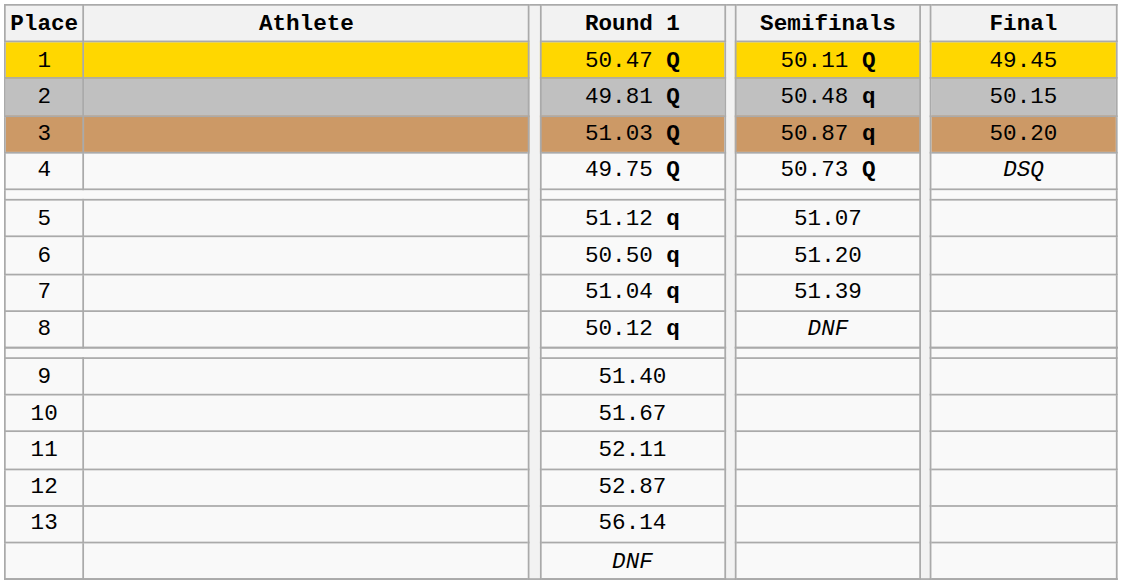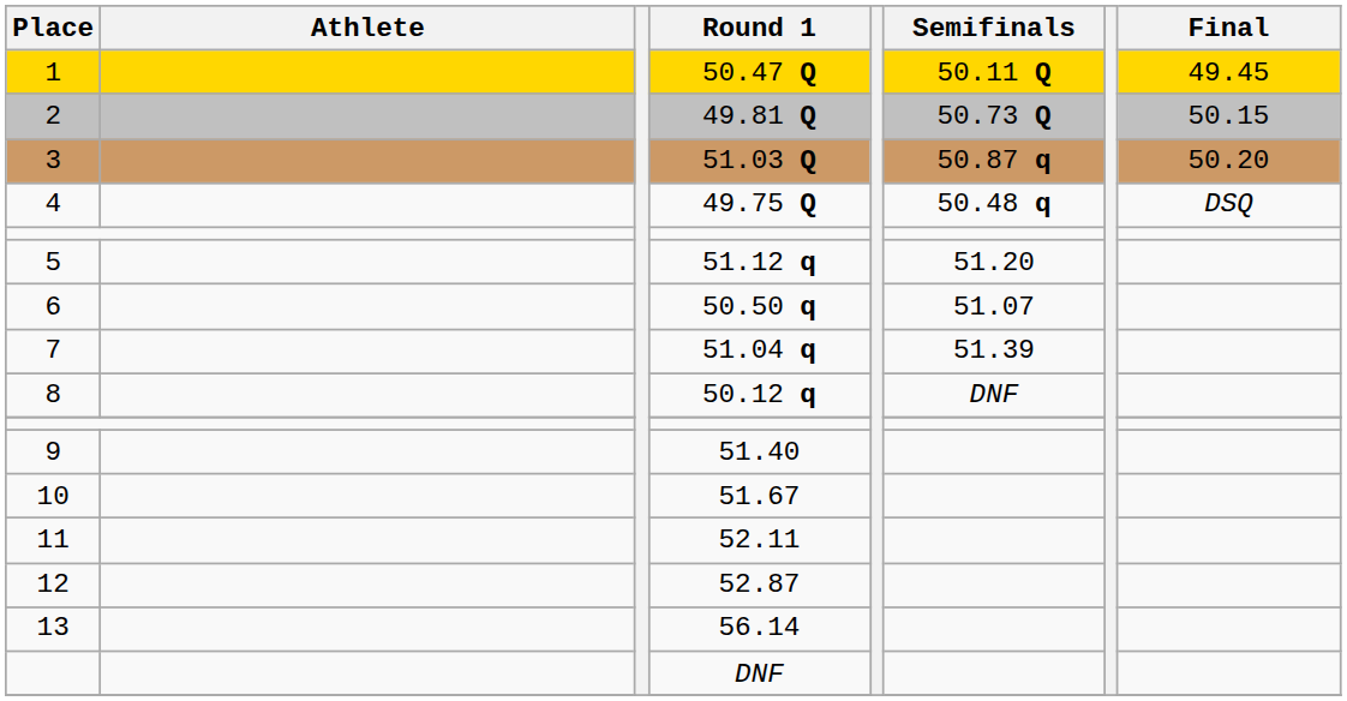 <table class="wikitable" style="text-align:center">
 <tr>
 <th>Place</th>
 <th width=250>Athlete</th>
 <th rowspan=31></th>
 <th width=100>Round 1</th>
 <th rowspan=31></th>
 <th width=100>Semifinals</th>
 <th rowspan=31></th>
 <th width=100>Final</th>
 </tr>
 <tr bgcolor=gold>
 <td>1</td>
 <td align=left></td>
 <td>50.47 <strong>Q</strong></td>
 <td>50.11 <strong>Q</strong></td>
 <td>49.45</td>
 </tr>
 <tr bgcolor=silver>
 <td>2</td>
 <td align=left></td>
 <td>49.81 <strong>Q</strong></td>
-<td>50.48 <strong>q</strong></td>
+<td>50.73 <strong>Q</strong></td>
 <td>50.15</td>
 </tr>
 <tr bgcolor=cc9966>
 <td>3</td>
 <td align=left></td>
 <td>51.03 <strong>Q</strong></td>
 <td>50.87 <strong>q</strong></td>
 <td>50.20</td>
 </tr>
 <tr>
 <td>4</td>
 <td align=left></td>
 <td>49.75 <strong>Q</strong></td>
-<td>50.73 <strong>Q</strong></td>
+<td>50.48 <strong>q</strong></td>
 <td><em>DSQ</em></td>
 </tr>
 <tr>
 <td colspan=10></td>
 </tr>
 <tr>
 <td>5</td>
 <td align=left></td>
 <td>51.12 <strong>q</strong></td>
-<td>51.07</td>
+<td>51.20</td>
 <td></td>
 </tr>
 <tr>
 <td>6</td>
 <td align=left></td>
 <td>50.50 <strong>q</strong></td>
-<td>51.20</td>
+<td>51.07</td>
 <td></td>
 </tr>
 <tr>
 <td>7</td>
 <td align=left></td>
 <td>51.04 <strong>q</strong></td>
 <td>51.39</td>
 <td></td>
 </tr>
 <tr>
 <td>8</td>
 <td align=left></td>
 <td>50.12 <strong>q</strong></td>
 <td><em>DNF</em></td>
 <td></td>
 </tr>
 <tr>
 </tr>
 <tr>
 <td colspan=10></td>
 </tr>
 <tr>
 <td>9</td>
 <td align=left></td>
 <td>51.40</td>
 <td></td>
 <td></td>
 </tr>
 <tr>
 <td>10</td>
 <td align=left></td>
 <td>51.67</td>
 <td></td>
 <td></td>
 </tr>
 <tr>
 <td>11</td>
 <td align=left></td>
 <td>52.11</td>
 <td></td>
 <td></td>
 </tr>
 <tr>
 <td>12</td>
 <td align=left></td>
 <td>52.87</td>
 <td></td>
 <td></td>
 </tr>
 <tr>
 <td>13</td>
 <td align=left></td>
 <td>56.14</td>
 <td></td>
 <td></td>
 </tr>
 <tr>
 <td></td>
 <td align=left></td>
 <td><em>DNF</em></td>
 <td></td>
 <td></td>
 </tr>
 <tr>
 </tr>
 </table>
